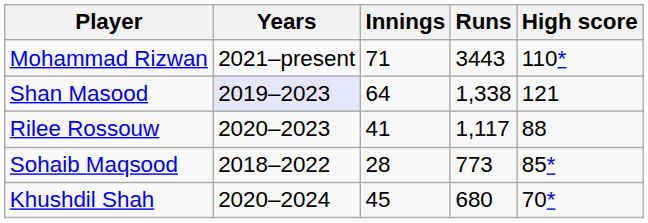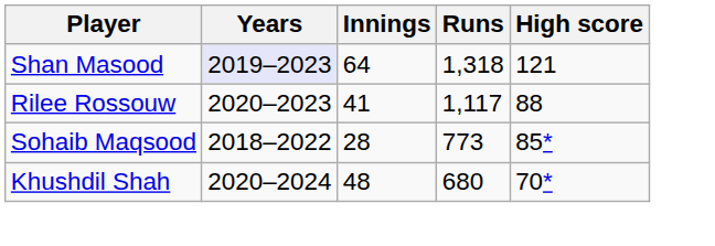 <table class="wikitable">
 <tr>
 <th>Player</th>
 <th>Years</th>
 <th>Innings</th>
 <th>Runs</th>
 <th>High score</th>
 </tr>
 <tr>
-<td><a href='#'>Mohammad Rizwan</a></td>
-<td>2021–present</td>
-<td>71</td>
-<td>3443</td>
-<td>110<a href='#'>*</a></td>
-</tr>
-<tr>
 <td><a href='#'>Shan Masood</a></td>
 <td style="background: lavender;">2019–2023</td>
 <td>64</td>
-<td>1,338</td>
+<td>1,318</td>
 <td>121</td>
 </tr>
 <tr>
 <td><a href='#'>Rilee Rossouw</a></td>
 <td>2020–2023</td>
 <td>41</td>
 <td>1,117</td>
 <td>88</td>
 </tr>
 <tr>
 <td><a href='#'>Sohaib Maqsood</a></td>
 <td>2018–2022</td>
 <td>28</td>
 <td>773</td>
 <td>85<a href='#'>*</a></td>
 </tr>
 <tr>
 <td><a href='#'>Khushdil Shah</a></td>
 <td>2020–2024</td>
-<td>45</td>
+<td>48</td>
 <td>680</td>
 <td>70<a href='#'>*</a></td>
 </tr>
 </table>
